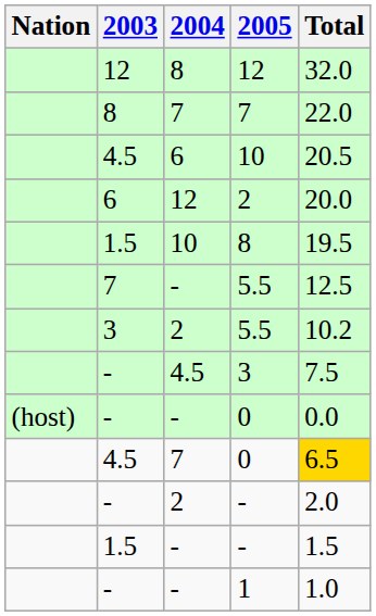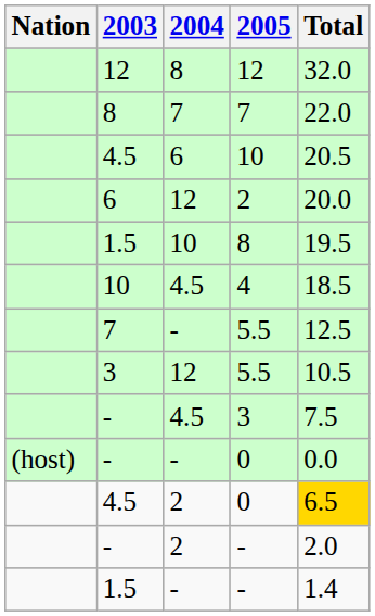 <table class=wikitable>
 <tr>
 <th>Nation</th>
 <th><a href='#'>2003</a></th>
 <th><a href='#'>2004</a></th>
 <th><a href='#'>2005</a></th>
 <th>Total</th>
 </tr>
 <tr bgcolor="#ccffcc">
 <td></td>
 <td>12</td>
 <td>8</td>
 <td>12</td>
 <td>32.0</td>
 </tr>
 <tr bgcolor="#ccffcc">
 <td></td>
 <td>8</td>
 <td>7</td>
 <td>7</td>
 <td>22.0</td>
 </tr>
 <tr bgcolor="#ccffcc">
 <td></td>
 <td>4.5</td>
 <td>6</td>
 <td>10</td>
 <td>20.5</td>
 </tr>
 <tr bgcolor="#ccffcc">
 <td></td>
 <td>6</td>
 <td>12</td>
 <td>2</td>
 <td>20.0</td>
 </tr>
 <tr bgcolor="#ccffcc">
 <td></td>
 <td>1.5</td>
 <td>10</td>
 <td>8</td>
 <td>19.5</td>
 </tr>
 <tr bgcolor="#ccffcc">
 <td></td>
+<td>10</td>
+<td>4.5</td>
+<td>4</td>
+<td>18.5</td>
+</tr>
+<tr bgcolor="#ccffcc">
+<td></td>
 <td>7</td>
 <td>-</td>
 <td>5.5</td>
 <td>12.5</td>
 </tr>
 <tr bgcolor="#ccffcc">
 <td></td>
 <td>3</td>
-<td>2</td>
+<td>12</td>
 <td>5.5</td>
-<td>10.2</td>
+<td>10.5</td>
 </tr>
 <tr bgcolor="#ccffcc">
 <td></td>
 <td>-</td>
 <td>4.5</td>
 <td>3</td>
 <td>7.5</td>
 </tr>
 <tr bgcolor="#ccffcc">
 <td> (host)</td>
 <td>-</td>
 <td>-</td>
 <td>0</td>
 <td>0.0</td>
 </tr>
 <tr>
 <td></td>
 <td>4.5</td>
-<td>7</td>
+<td>2</td>
 <td>0</td>
 <td style="background: gold;">6.5</td>
 </tr>
 <tr>
 <td></td>
 <td>-</td>
 <td>2</td>
 <td>-</td>
 <td>2.0</td>
 </tr>
 <tr>
 <td></td>
 <td>1.5</td>
 <td>-</td>
 <td>-</td>
-<td>1.5</td>
-</tr>
-<tr>
-<td></td>
-<td>-</td>
-<td>-</td>
-<td>1</td>
-<td>1.0</td>
+<td>1.4</td>
 </tr>
 </table>
